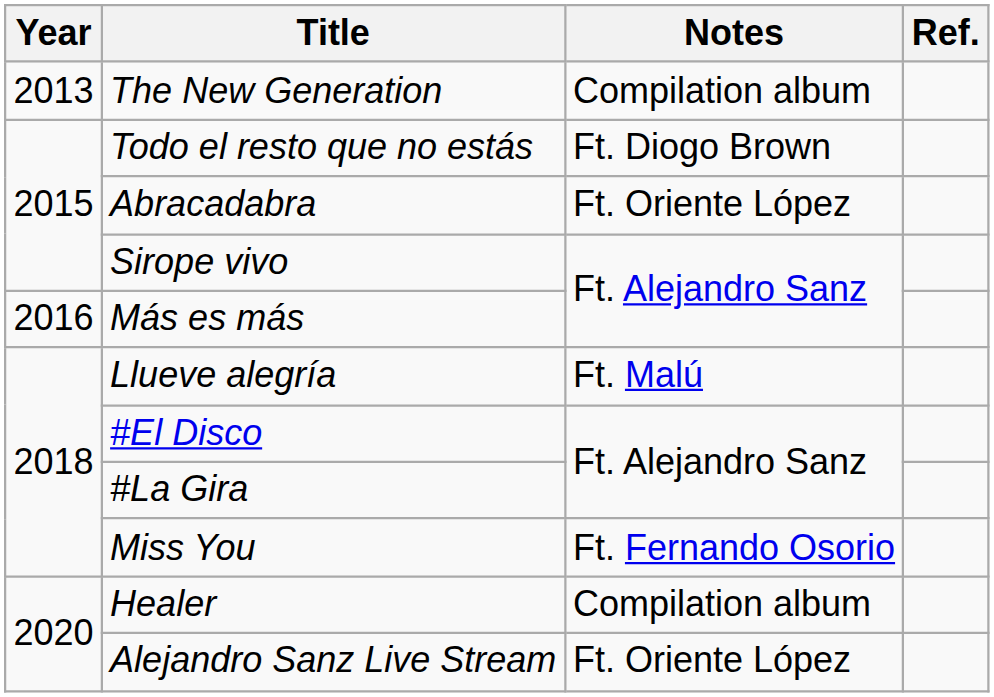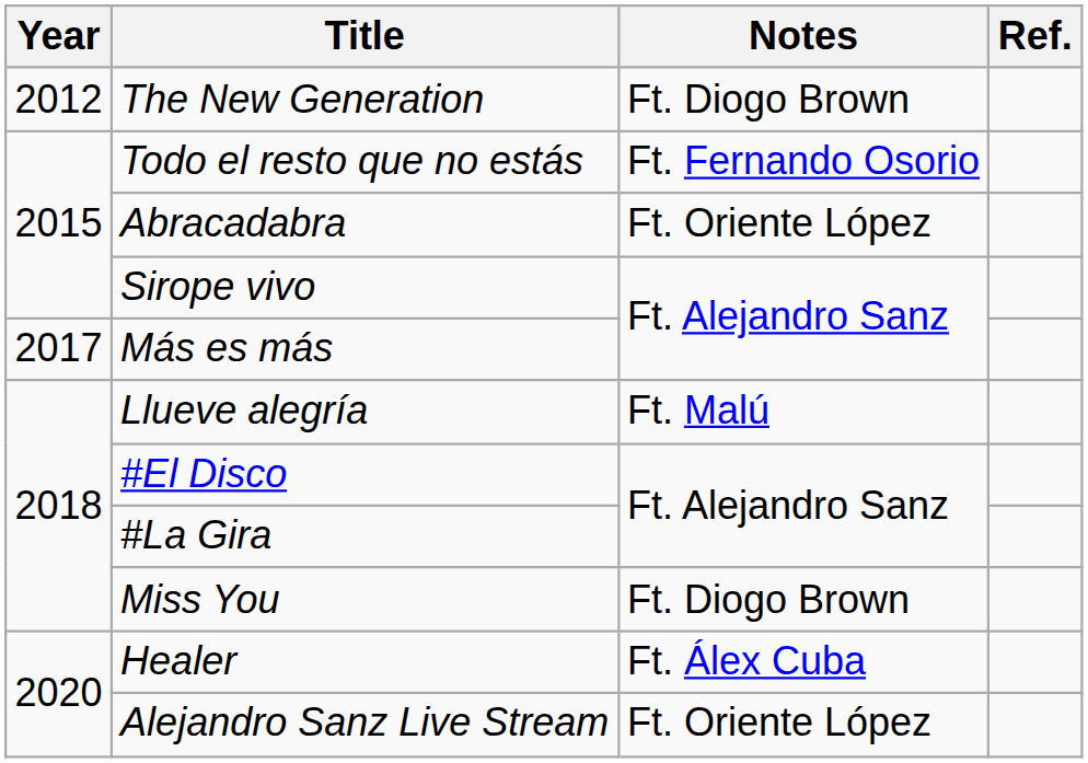 <table class="wikitable">
 <tr>
 <th>Year</th>
 <th>Title</th>
 <th>Notes</th>
 <th>Ref.</th>
 </tr>
 <tr>
-<td>2013</td>
+<td>2012</td>
 <td><em>The New Generation</em></td>
-<td>Compilation album</td>
+<td>Ft. Diogo Brown</td>
 <td></td>
 </tr>
 <tr>
 <td rowspan="3">2015</td>
 <td><em>Todo el resto que no estás</em></td>
-<td>Ft. Diogo Brown</td>
+<td>Ft. <a href='#'>Fernando Osorio</a></td>
 <td></td>
 </tr>
 <tr>
 <td><em>Abracadabra</em></td>
 <td>Ft. Oriente López</td>
 <td></td>
 </tr>
 <tr>
 <td><em>Sirope vivo</em></td>
 <td rowspan="2">Ft. <a href='#'>Alejandro Sanz</a></td>
 <td></td>
 </tr>
 <tr>
-<td>2016</td>
+<td>2017</td>
 <td><em>Más es más</em></td>
 <td></td>
 </tr>
 <tr>
 <td rowspan="4">2018</td>
 <td><em>Llueve alegría</em></td>
 <td>Ft. <a href='#'>Malú</a></td>
 <td></td>
 </tr>
 <tr>
 <td><em><a href='#'>#El Disco</a></em></td>
 <td rowspan="2">Ft. Alejandro Sanz</td>
 <td></td>
 </tr>
 <tr>
 <td><em>#La Gira</em></td>
 <td></td>
 </tr>
 <tr>
 <td><em>Miss You</em></td>
-<td>Ft. <a href='#'>Fernando Osorio</a></td>
+<td>Ft. Diogo Brown</td>
 <td></td>
 </tr>
 <tr>
 <td rowspan="2">2020</td>
 <td><em>Healer</em></td>
-<td>Compilation album</td>
+<td>Ft. <a href='#'>Álex Cuba</a></td>
 <td></td>
 </tr>
 <tr>
 <td><em>Alejandro Sanz Live Stream</em></td>
 <td>Ft. Oriente López</td>
 <td></td>
 </tr>
 </table>
